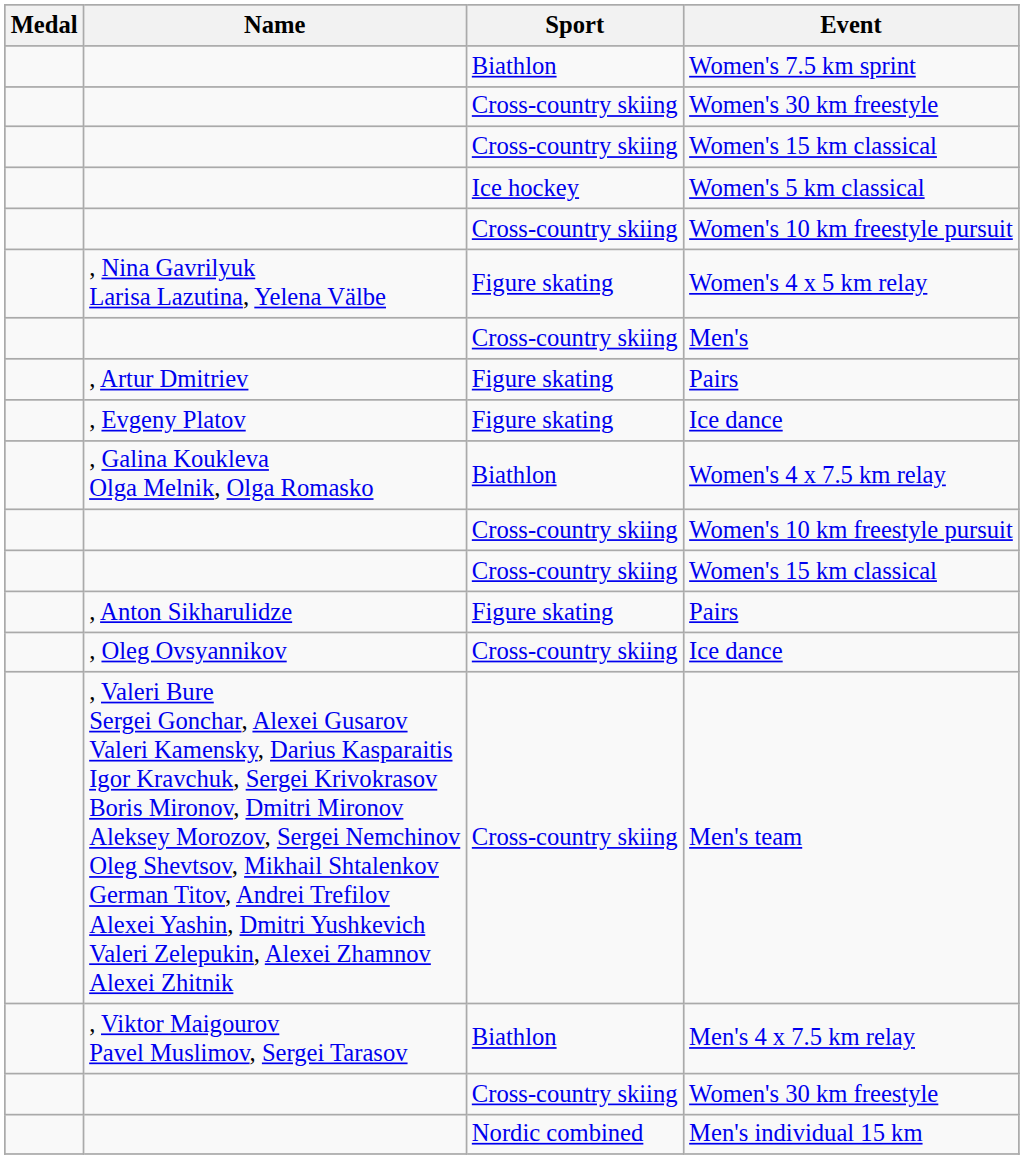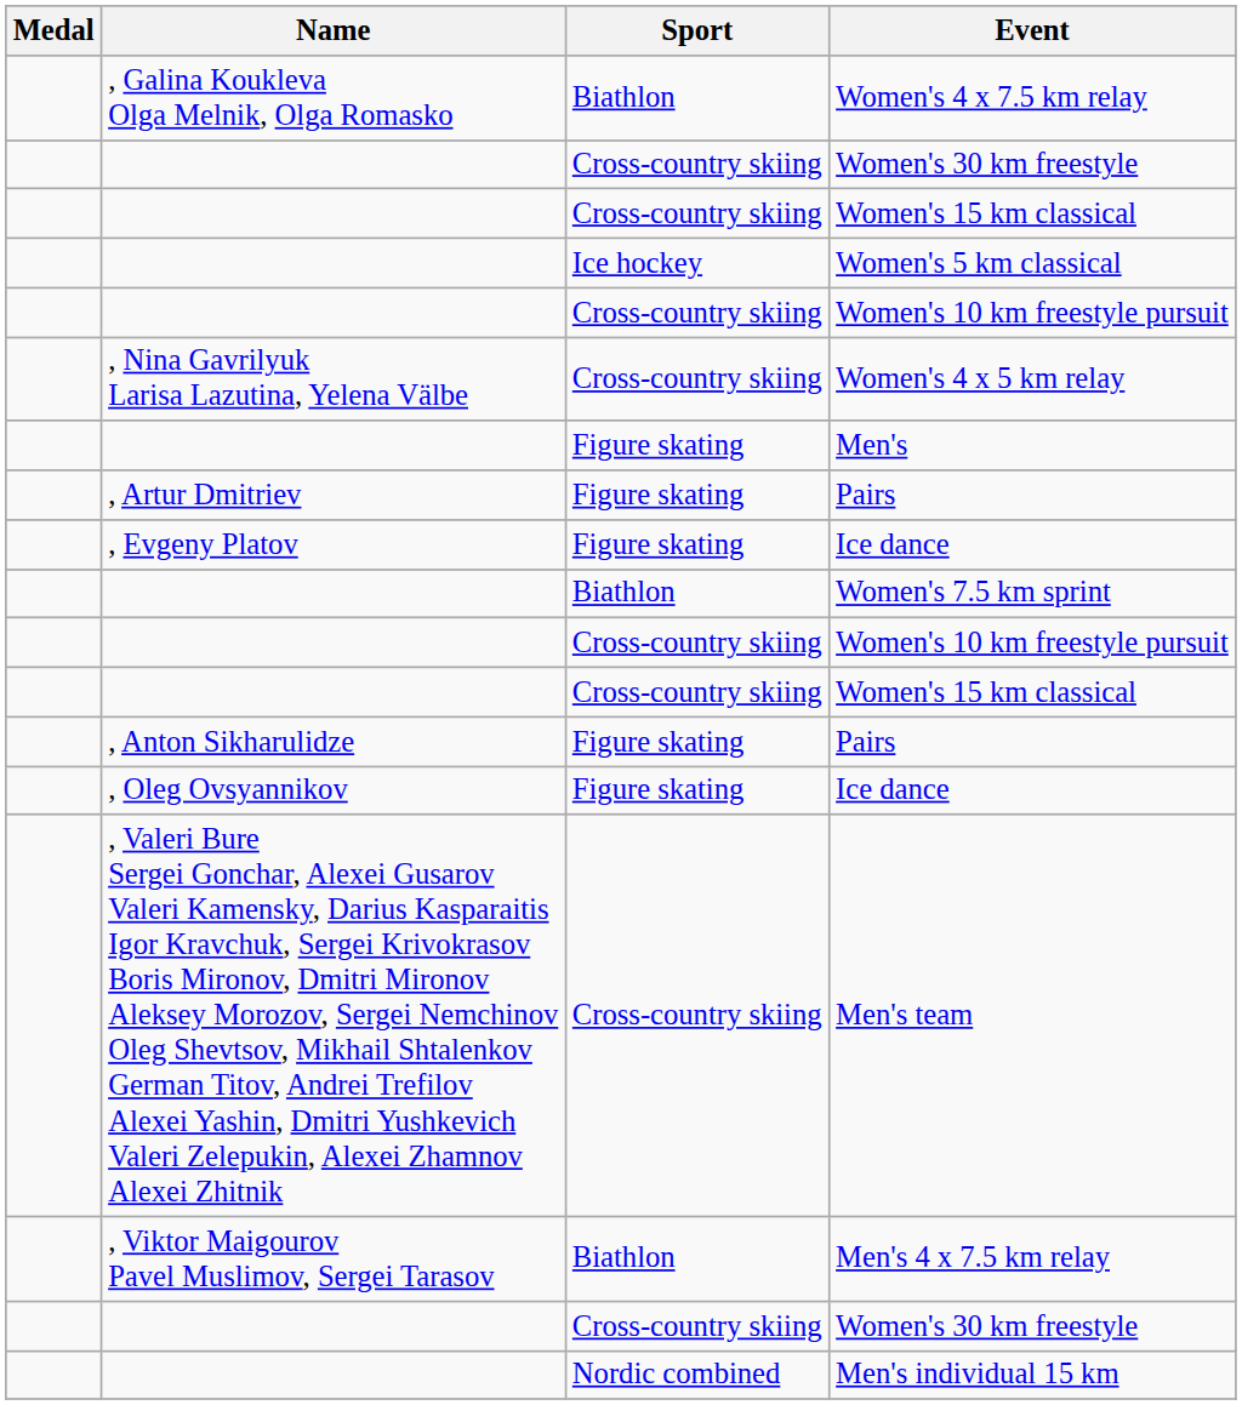 <table class="wikitable sortable" style="font-size:90%">
 <tr>
 <th>Medal</th>
 <th>Name</th>
 <th>Sport</th>
 <th>Event</th>
 </tr>
 <tr>
 <td></td>
-<td></td>
+<td>, <a href='#'>Galina Koukleva</a><br><a href='#'>Olga Melnik</a>, <a href='#'>Olga Romasko</a></td>
 <td><a href='#'>Biathlon</a></td>
-<td><a href='#'>Women's 7.5 km sprint</a></td>
+<td><a href='#'>Women's 4 x 7.5 km relay</a></td>
 </tr>
 <tr>
 <td></td>
 <td></td>
 <td><a href='#'>Cross-country skiing</a></td>
 <td><a href='#'>Women's 30 km freestyle</a></td>
 </tr>
 <tr>
 <td></td>
 <td></td>
 <td><a href='#'>Cross-country skiing</a></td>
 <td><a href='#'>Women's 15 km classical</a></td>
 </tr>
 <tr>
 <td></td>
 <td></td>
 <td><a href='#'>Ice hockey</a></td>
 <td><a href='#'>Women's 5 km classical</a></td>
 </tr>
 <tr>
 <td></td>
 <td></td>
 <td><a href='#'>Cross-country skiing</a></td>
 <td><a href='#'>Women's 10 km freestyle pursuit</a></td>
 </tr>
 <tr>
 <td></td>
 <td>, <a href='#'>Nina Gavrilyuk</a> <br><a href='#'>Larisa Lazutina</a>, <a href='#'>Yelena Välbe</a></td>
-<td><a href='#'>Figure skating</a></td>
+<td><a href='#'>Cross-country skiing</a></td>
 <td><a href='#'>Women's 4 x 5 km relay</a></td>
 </tr>
 <tr>
 <td></td>
 <td></td>
-<td><a href='#'>Cross-country skiing</a></td>
+<td><a href='#'>Figure skating</a></td>
 <td><a href='#'>Men's</a></td>
 </tr>
 <tr>
 <td></td>
 <td>, <a href='#'>Artur Dmitriev</a></td>
 <td><a href='#'>Figure skating</a></td>
 <td><a href='#'>Pairs</a></td>
 </tr>
 <tr>
 <td></td>
 <td>, <a href='#'>Evgeny Platov</a></td>
 <td><a href='#'>Figure skating</a></td>
 <td><a href='#'>Ice dance</a></td>
 </tr>
 <tr>
 <td></td>
-<td>, <a href='#'>Galina Koukleva</a><br><a href='#'>Olga Melnik</a>, <a href='#'>Olga Romasko</a></td>
+<td></td>
 <td><a href='#'>Biathlon</a></td>
-<td><a href='#'>Women's 4 x 7.5 km relay</a></td>
+<td><a href='#'>Women's 7.5 km sprint</a></td>
 </tr>
 <tr>
 <td></td>
 <td></td>
 <td><a href='#'>Cross-country skiing</a></td>
 <td><a href='#'>Women's 10 km freestyle pursuit</a></td>
 </tr>
 <tr>
 <td></td>
 <td></td>
 <td><a href='#'>Cross-country skiing</a></td>
 <td><a href='#'>Women's 15 km classical</a></td>
 </tr>
 <tr>
 <td></td>
 <td>, <a href='#'>Anton Sikharulidze</a></td>
 <td><a href='#'>Figure skating</a></td>
 <td><a href='#'>Pairs</a></td>
 </tr>
 <tr>
 <td></td>
 <td>, <a href='#'>Oleg Ovsyannikov</a></td>
-<td><a href='#'>Cross-country skiing</a></td>
+<td><a href='#'>Figure skating</a></td>
 <td><a href='#'>Ice dance</a></td>
 </tr>
 <tr>
 <td></td>
 <td>, <a href='#'>Valeri Bure</a> <br><a href='#'>Sergei Gonchar</a>, <a href='#'>Alexei Gusarov</a> <br><a href='#'>Valeri Kamensky</a>, <a href='#'>Darius Kasparaitis</a> <br><a href='#'>Igor Kravchuk</a>, <a href='#'>Sergei Krivokrasov</a> <br><a href='#'>Boris Mironov</a>, <a href='#'>Dmitri Mironov</a> <br><a href='#'>Aleksey Morozov</a>, <a href='#'>Sergei Nemchinov</a> <br><a href='#'>Oleg Shevtsov</a>, <a href='#'>Mikhail Shtalenkov</a> <br><a href='#'>German Titov</a>, <a href='#'>Andrei Trefilov</a> <br><a href='#'>Alexei Yashin</a>, <a href='#'>Dmitri Yushkevich</a> <br><a href='#'>Valeri Zelepukin</a>, <a href='#'>Alexei Zhamnov</a> <br><a href='#'>Alexei Zhitnik</a></td>
 <td><a href='#'>Cross-country skiing</a></td>
 <td><a href='#'>Men's team</a></td>
 </tr>
 <tr>
 <td></td>
 <td>, <a href='#'>Viktor Maigourov</a><br><a href='#'>Pavel Muslimov</a>, <a href='#'>Sergei Tarasov</a></td>
 <td><a href='#'>Biathlon</a></td>
 <td><a href='#'>Men's 4 x 7.5 km relay</a></td>
 </tr>
 <tr>
 <td></td>
 <td></td>
 <td><a href='#'>Cross-country skiing</a></td>
 <td><a href='#'>Women's 30 km freestyle</a></td>
 </tr>
 <tr>
 <td></td>
 <td></td>
 <td><a href='#'>Nordic combined</a></td>
 <td><a href='#'>Men's individual 15 km</a></td>
 </tr>
 </table>
